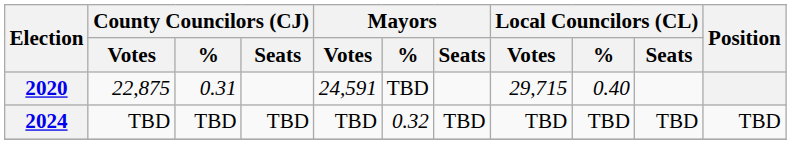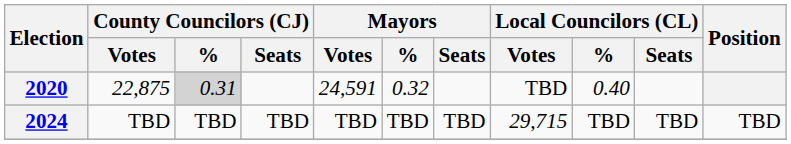 <table class="wikitable" style="text-align: right;">
 <tr>
 <th rowspan="2">Election</th>
 <th colspan="3">County Councilors (CJ)</th>
 <th colspan="3">Mayors</th>
 <th colspan="3">Local Councilors (CL)</th>
 <th rowspan="2">Position</th>
 </tr>
 <tr>
 <th>Votes</th>
 <th>%</th>
 <th>Seats</th>
 <th>Votes</th>
 <th>%</th>
 <th>Seats</th>
 <th>Votes</th>
 <th>%</th>
 <th>Seats</th>
 </tr>
 <tr>
 <th><a href='#'>2020</a></th>
 <td><em>22,875</em></td>
-<td><em>0.31</em></td>
+<td style="background: lightgrey;"><em>0.31</em></td>
 <td></td>
 <td><em>	24,591</em></td>
+<td><em>0.32</em></td>
+<td></td>
 <td>TBD</td>
-<td></td>
-<td><em>29,715</em></td>
 <td><em>0.40</em></td>
 <td></td>
 <th style="text-align: center;"></th>
 </tr>
 <tr>
 <th><a href='#'>2024</a></th>
 <td>TBD</td>
 <td>TBD</td>
 <td>TBD</td>
 <td>TBD</td>
-<td><em>0.32</em></td>
 <td>TBD</td>
 <td>TBD</td>
+<td><em>29,715</em></td>
 <td>TBD</td>
 <td>TBD</td>
 <td>TBD</td>
 </tr>
 <tr>
 </tr>
 </table>
